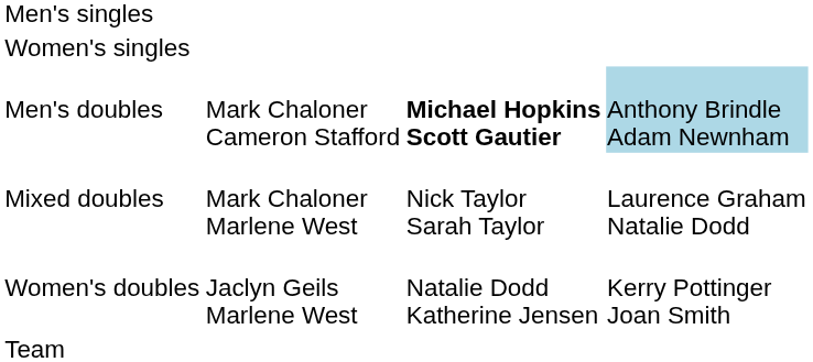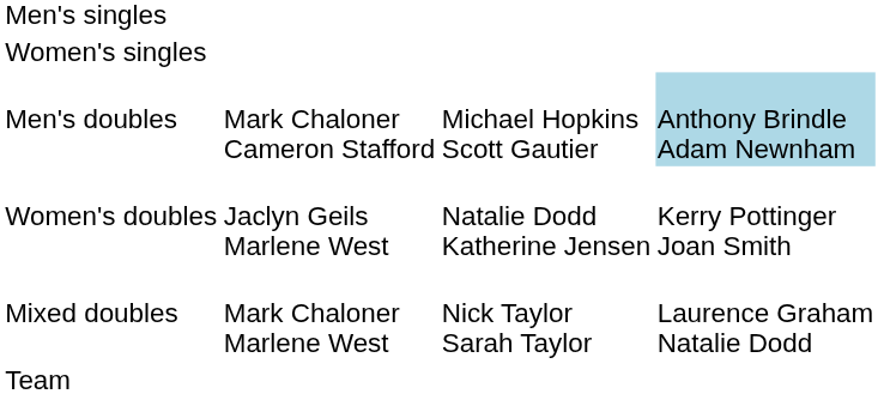 <table>
 <tr>
 <td>Men's singles</td>
 <td></td>
 <td></td>
 <td></td>
 </tr>
 <tr>
 <td>Women's singles</td>
 <td></td>
 <td></td>
 <td></td>
 </tr>
 <tr>
 <td>Men's doubles</td>
 <td><br>Mark Chaloner<br>Cameron Stafford</td>
-<td><strong><br>Michael Hopkins<br>Scott Gautier</strong></td>
+<td><br>Michael Hopkins<br>Scott Gautier</td>
 <td style="background: lightblue;"><br>Anthony Brindle<br>Adam Newnham</td>
+</tr>
+<tr>
+<td>Women's doubles</td>
+<td><br>Jaclyn Geils<br>Marlene West</td>
+<td><br>Natalie Dodd<br>Katherine Jensen</td>
+<td><br>Kerry Pottinger<br>Joan Smith</td>
 </tr>
 <tr>
 <td>Mixed doubles</td>
 <td><br>Mark Chaloner<br>Marlene West</td>
 <td><br>Nick Taylor<br>Sarah Taylor</td>
 <td><br>Laurence Graham<br>Natalie Dodd</td>
 </tr>
 <tr>
-<td>Women's doubles</td>
-<td><br>Jaclyn Geils<br>Marlene West</td>
-<td><br>Natalie Dodd<br>Katherine Jensen</td>
-<td><br>Kerry Pottinger<br>Joan Smith</td>
-</tr>
-<tr>
 <td>Team</td>
 <td></td>
 <td></td>
 <td></td>
 </tr>
 </table>
